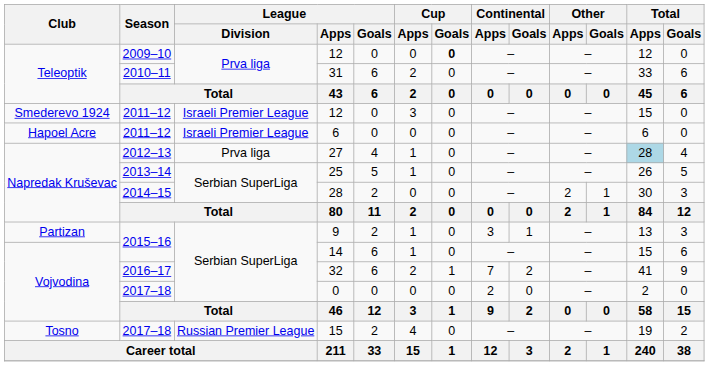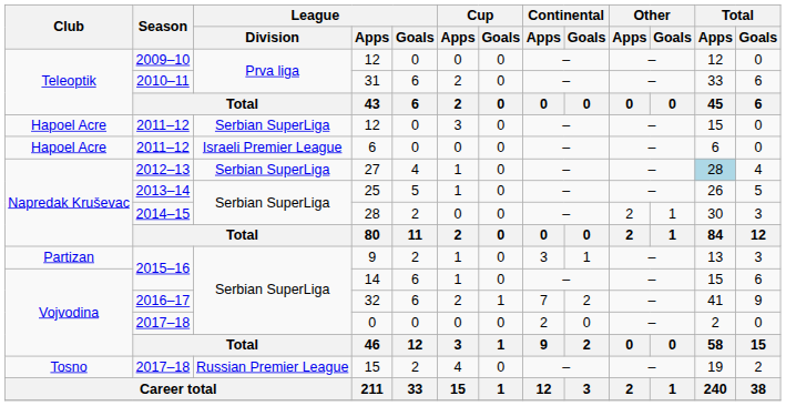 <table class="wikitable" style="text-align: center;">
 <tr>
 <th rowspan=2>Club</th>
 <th rowspan=2>Season</th>
 <th colspan=3>League</th>
 <th colspan=2>Cup</th>
 <th colspan=2>Continental</th>
 <th colspan=2>Other</th>
 <th colspan=2>Total</th>
 </tr>
 <tr>
 <th>Division</th>
 <th>Apps</th>
 <th>Goals</th>
 <th>Apps</th>
 <th>Goals</th>
 <th>Apps</th>
 <th>Goals</th>
 <th>Apps</th>
 <th>Goals</th>
 <th>Apps</th>
 <th>Goals</th>
 </tr>
 <tr>
 <td rowspan=3><a href='#'>Teleoptik</a></td>
 <td><a href='#'>2009–10</a></td>
 <td rowspan=2><a href='#'>Prva liga</a></td>
 <td>12</td>
 <td>0</td>
 <td>0</td>
-<td><strong>0</strong></td>
+<td>0</td>
 <td colspan=2>–</td>
 <td colspan=2>–</td>
 <td>12</td>
 <td>0</td>
 </tr>
 <tr>
 <td><a href='#'>2010–11</a></td>
 <td>31</td>
 <td>6</td>
 <td>2</td>
 <td>0</td>
 <td colspan=2>–</td>
 <td colspan=2>–</td>
 <td>33</td>
 <td>6</td>
 </tr>
 <tr>
 <th colspan=2>Total</th>
 <th>43</th>
 <th>6</th>
 <th>2</th>
 <th>0</th>
 <th>0</th>
 <th>0</th>
 <th>0</th>
 <th>0</th>
 <th>45</th>
 <th>6</th>
 </tr>
 <tr>
-<td><a href='#'>Smederevo 1924</a></td>
+<td><a href='#'>Hapoel Acre</a></td>
 <td><a href='#'>2011–12</a></td>
-<td><a href='#'>Israeli Premier League</a></td>
+<td><a href='#'>Serbian SuperLiga</a></td>
 <td>12</td>
 <td>0</td>
 <td>3</td>
 <td>0</td>
 <td colspan=2>–</td>
 <td colspan=2>–</td>
 <td>15</td>
 <td>0</td>
 </tr>
 <tr>
 <td><a href='#'>Hapoel Acre</a></td>
 <td><a href='#'>2011–12</a></td>
 <td><a href='#'>Israeli Premier League</a></td>
 <td>6</td>
 <td>0</td>
 <td>0</td>
 <td>0</td>
 <td colspan=2>–</td>
 <td colspan=2>–</td>
 <td>6</td>
 <td>0</td>
 </tr>
 <tr>
 <td rowspan=4><a href='#'>Napredak Kruševac</a></td>
 <td><a href='#'>2012–13</a></td>
-<td>Prva liga</td>
+<td><a href='#'>Serbian SuperLiga</a></td>
 <td>27</td>
 <td>4</td>
 <td>1</td>
 <td>0</td>
 <td colspan=2>–</td>
 <td colspan=2>–</td>
 <td style="background: lightblue;">28</td>
 <td>4</td>
 </tr>
 <tr>
 <td><a href='#'>2013–14</a></td>
 <td rowspan=2>Serbian SuperLiga</td>
 <td>25</td>
 <td>5</td>
 <td>1</td>
 <td>0</td>
 <td colspan=2>–</td>
 <td colspan=2>–</td>
 <td>26</td>
 <td>5</td>
 </tr>
 <tr>
 <td><a href='#'>2014–15</a></td>
 <td>28</td>
 <td>2</td>
 <td>0</td>
 <td>0</td>
 <td colspan=2>–</td>
 <td>2</td>
 <td>1</td>
 <td>30</td>
 <td>3</td>
 </tr>
 <tr>
 <th colspan=2>Total</th>
 <th>80</th>
 <th>11</th>
 <th>2</th>
 <th>0</th>
 <th>0</th>
 <th>0</th>
 <th>2</th>
 <th>1</th>
 <th>84</th>
 <th>12</th>
 </tr>
 <tr>
 <td><a href='#'>Partizan</a></td>
 <td rowspan=2><a href='#'>2015–16</a></td>
 <td rowspan=4>Serbian SuperLiga</td>
 <td>9</td>
 <td>2</td>
 <td>1</td>
 <td>0</td>
 <td>3</td>
 <td>1</td>
 <td colspan=2>–</td>
 <td>13</td>
 <td>3</td>
 </tr>
 <tr>
 <td rowspan=4><a href='#'>Vojvodina</a></td>
 <td>14</td>
 <td>6</td>
 <td>1</td>
 <td>0</td>
 <td colspan=2>–</td>
 <td colspan=2>–</td>
 <td>15</td>
 <td>6</td>
 </tr>
 <tr>
 <td><a href='#'>2016–17</a></td>
 <td>32</td>
 <td>6</td>
 <td>2</td>
 <td>1</td>
 <td>7</td>
 <td>2</td>
 <td colspan=2>–</td>
 <td>41</td>
 <td>9</td>
 </tr>
 <tr>
 <td><a href='#'>2017–18</a></td>
 <td>0</td>
 <td>0</td>
 <td>0</td>
 <td>0</td>
 <td>2</td>
 <td>0</td>
 <td colspan=2>–</td>
 <td>2</td>
 <td>0</td>
 </tr>
 <tr>
 <th colspan=2>Total</th>
 <th>46</th>
 <th>12</th>
 <th>3</th>
 <th>1</th>
 <th>9</th>
 <th>2</th>
 <th>0</th>
 <th>0</th>
 <th>58</th>
 <th>15</th>
 </tr>
 <tr>
 <td><a href='#'>Tosno</a></td>
 <td><a href='#'>2017–18</a></td>
 <td><a href='#'>Russian Premier League</a></td>
 <td>15</td>
 <td>2</td>
 <td>4</td>
 <td>0</td>
 <td colspan=2>–</td>
 <td colspan=2>–</td>
 <td>19</td>
 <td>2</td>
 </tr>
 <tr>
 <th colspan=3>Career total</th>
 <th>211</th>
 <th>33</th>
 <th>15</th>
 <th>1</th>
 <th>12</th>
 <th>3</th>
 <th>2</th>
 <th>1</th>
 <th>240</th>
 <th>38</th>
 </tr>
 <tr>
 </tr>
 </table>
